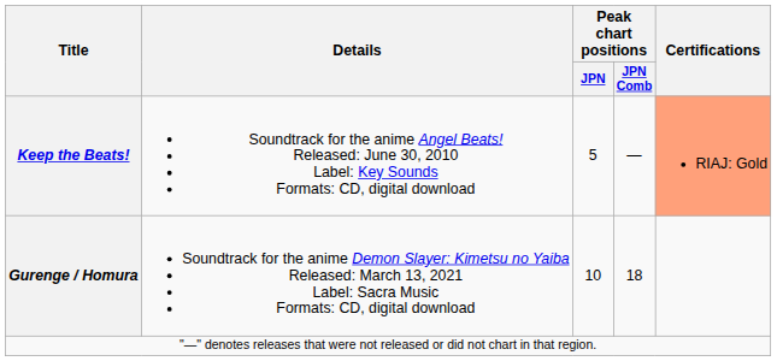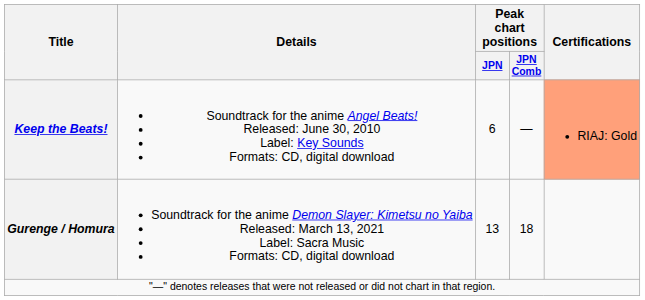 <table class="wikitable plainrowheaders" style="text-align:center;">
 <tr>
 <th scope="col" rowspan="2">Title</th>
 <th scope="col" rowspan="2">Details</th>
 <th scope="col" colspan="2">Peak<br>chart<br>positions</th>
 <th scope="col" rowspan="2">Certifications</th>
 </tr>
 <tr>
 <th scope="col" style="width:2.75em;font-size:85%;"><a href='#'>JPN</a><br></th>
 <th scope="col" style="width:2.75em;font-size:85%;"><a href='#'>JPN<br>Comb</a><br></th>
 </tr>
 <tr>
 <th scope="row"><em><a href='#'>Keep the Beats!</a></em><br></th>
 <td><br><ul><li>Soundtrack for the anime <em><a href='#'>Angel Beats!</a></em></li><li>Released: June 30, 2010 </li><li>Label: <a href='#'>Key Sounds</a></li><li>Formats: CD, digital download</li></ul></td>
-<td>5</td>
+<td>6</td>
 <td>—</td>
 <td style="background: lightsalmon;"><br><ul><li>RIAJ: Gold</li></ul></td>
 </tr>
 <tr>
 <th scope="row"><em>Gurenge / Homura</em></th>
 <td><br><ul><li>Soundtrack for the anime <em><a href='#'>Demon Slayer: Kimetsu no Yaiba</a></em></li><li>Released: March 13, 2021 </li><li>Label: Sacra Music</li><li>Formats: CD, digital download</li></ul></td>
-<td>10</td>
+<td>13</td>
 <td>18</td>
 <td></td>
 </tr>
 <tr>
 <td colspan="5" style="font-size: 85%" align="center">"—" denotes releases that were not released or did not chart in that region.</td>
 </tr>
 </table>
